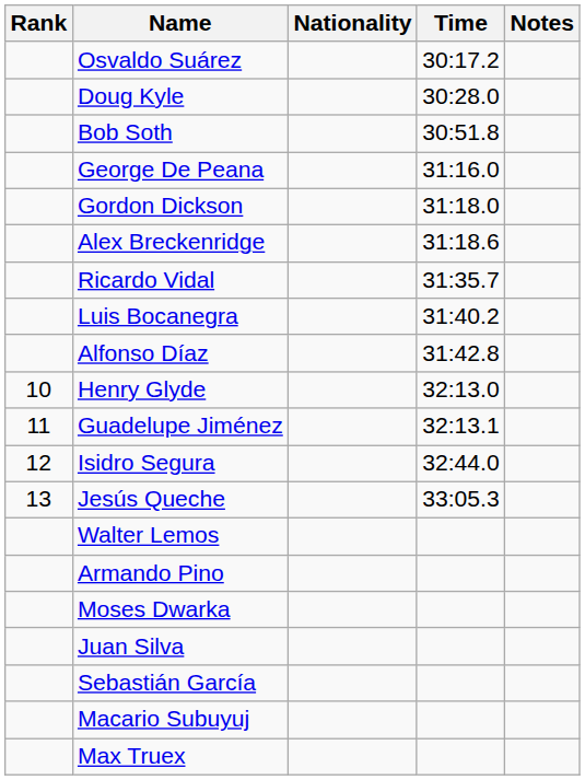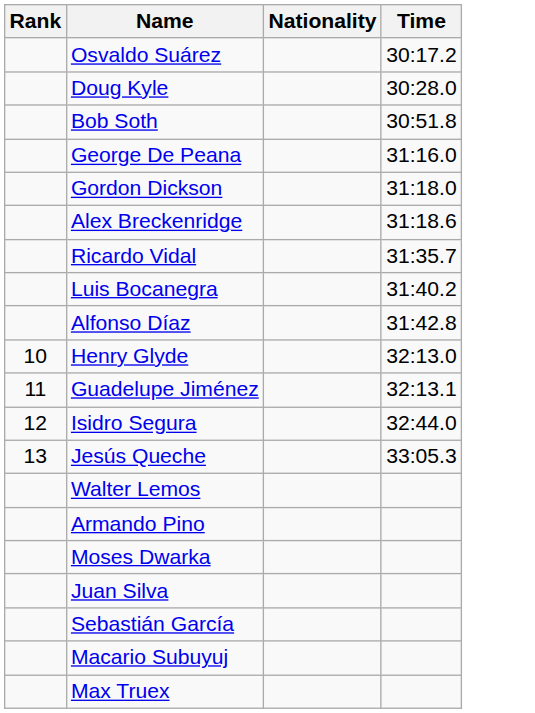 <table class="wikitable sortable" style="text-align:center">
 <tr>
 <th>Rank</th>
 <th>Name</th>
 <th>Nationality</th>
 <th>Time</th>
-<th>Notes</th>
 </tr>
 <tr>
 <td></td>
 <td align=left><a href='#'>Osvaldo Suárez</a></td>
 <td align=left></td>
 <td>30:17.2</td>
-<td></td>
 </tr>
 <tr>
 <td></td>
 <td align=left><a href='#'>Doug Kyle</a></td>
 <td align=left></td>
 <td>30:28.0</td>
-<td></td>
 </tr>
 <tr>
 <td></td>
 <td align=left><a href='#'>Bob Soth</a></td>
 <td align=left></td>
 <td>30:51.8</td>
-<td></td>
 </tr>
 <tr>
 <td></td>
 <td align=left><a href='#'>George De Peana</a></td>
 <td align=left></td>
 <td>31:16.0</td>
-<td></td>
 </tr>
 <tr>
 <td></td>
 <td align=left><a href='#'>Gordon Dickson</a></td>
 <td align=left></td>
 <td>31:18.0</td>
-<td></td>
 </tr>
 <tr>
 <td></td>
 <td align=left><a href='#'>Alex Breckenridge</a></td>
 <td align=left></td>
 <td>31:18.6</td>
-<td></td>
 </tr>
 <tr>
 <td></td>
 <td align=left><a href='#'>Ricardo Vidal</a></td>
 <td align=left></td>
 <td>31:35.7</td>
-<td></td>
 </tr>
 <tr>
 <td></td>
 <td align=left><a href='#'>Luis Bocanegra</a></td>
 <td align=left></td>
 <td>31:40.2</td>
-<td></td>
 </tr>
 <tr>
 <td></td>
 <td align=left><a href='#'>Alfonso Díaz</a></td>
 <td align=left></td>
 <td>31:42.8</td>
-<td></td>
 </tr>
 <tr>
 <td>10</td>
 <td align=left><a href='#'>Henry Glyde</a></td>
 <td align=left></td>
 <td>32:13.0</td>
-<td></td>
 </tr>
 <tr>
 <td>11</td>
 <td align=left><a href='#'>Guadelupe Jiménez</a></td>
 <td align=left></td>
 <td>32:13.1</td>
-<td></td>
 </tr>
 <tr>
 <td>12</td>
 <td align=left><a href='#'>Isidro Segura</a></td>
 <td align=left></td>
 <td>32:44.0</td>
-<td></td>
 </tr>
 <tr>
 <td>13</td>
 <td align=left><a href='#'>Jesús Queche</a></td>
 <td align=left></td>
 <td>33:05.3</td>
-<td></td>
 </tr>
 <tr>
 <td></td>
 <td align=left><a href='#'>Walter Lemos</a></td>
 <td align=left></td>
-<td></td>
 <td></td>
 </tr>
 <tr>
 <td></td>
 <td align=left><a href='#'>Armando Pino</a></td>
 <td align=left></td>
 <td></td>
-<td></td>
 </tr>
 <tr>
 <td></td>
 <td align=left><a href='#'>Moses Dwarka</a></td>
 <td align=left></td>
-<td></td>
 <td></td>
 </tr>
 <tr>
 <td></td>
 <td align=left><a href='#'>Juan Silva</a></td>
 <td align=left></td>
 <td></td>
-<td></td>
 </tr>
 <tr>
 <td></td>
 <td align=left><a href='#'>Sebastián García</a></td>
 <td align=left></td>
-<td></td>
 <td></td>
 </tr>
 <tr>
 <td></td>
 <td align=left><a href='#'>Macario Subuyuj</a></td>
 <td align=left></td>
 <td></td>
-<td></td>
 </tr>
 <tr>
 <td></td>
 <td align=left><a href='#'>Max Truex</a></td>
 <td align=left></td>
 <td></td>
-<td></td>
 </tr>
 </table>
